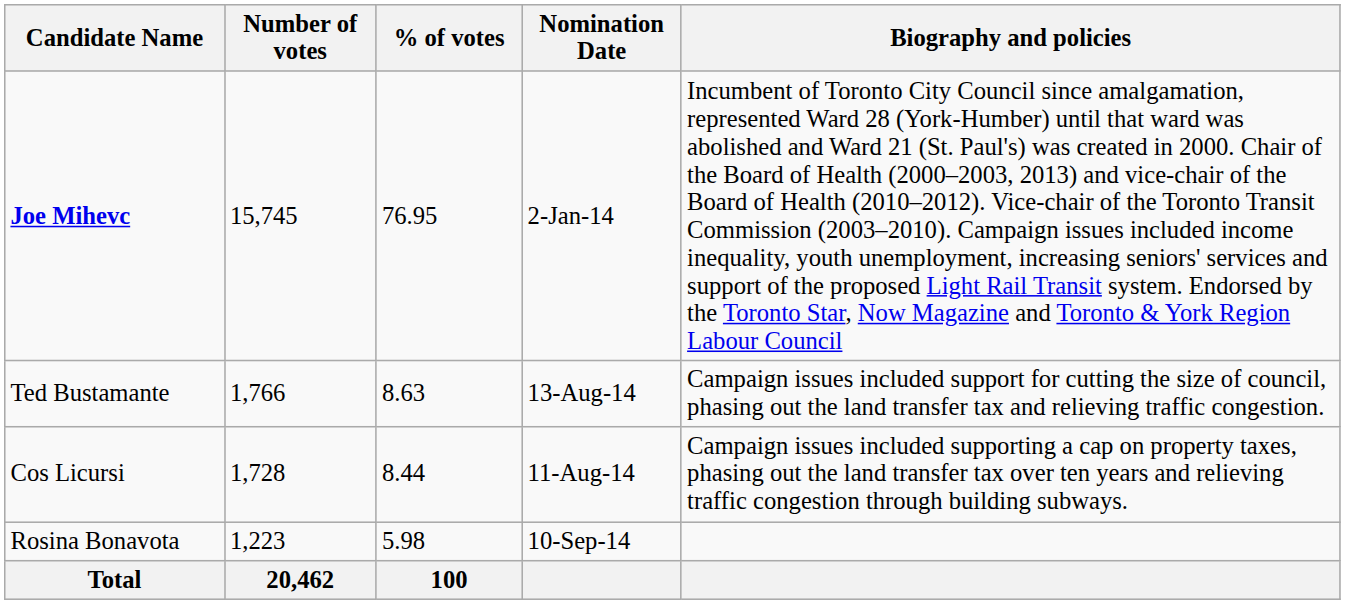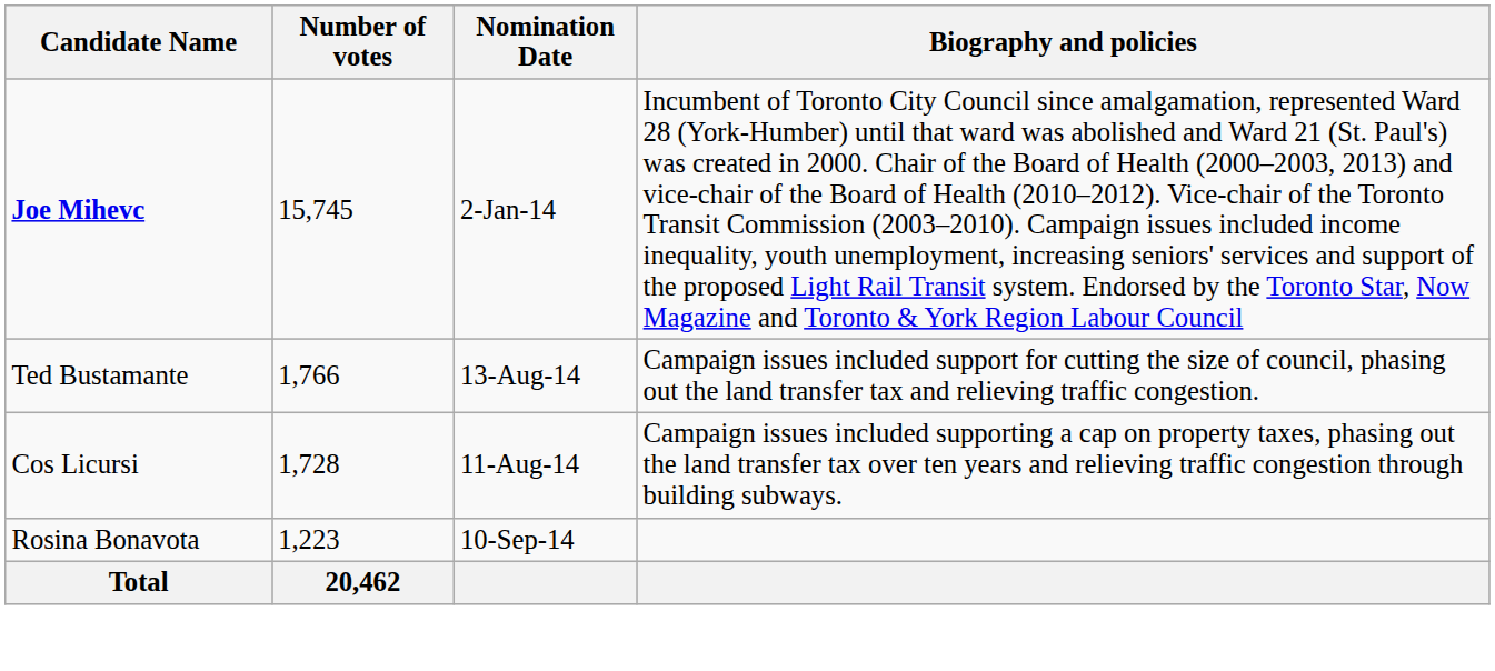 <table class="wikitable">
 <tr>
 <th scope="col" style="width: 150px;">Candidate Name</th>
 <th scope="col" style="width: 100px;">Number of votes</th>
-<th scope="col" style="width: 100px;">% of votes</th>
 <th scope="col" style="width: 100px;">Nomination Date</th>
 <th scope="col" style="width: 500px;">Biography and policies</th>
 </tr>
 <tr>
 <td><strong><a href='#'>Joe Mihevc</a></strong></td>
 <td>15,745</td>
-<td>76.95</td>
 <td>2-Jan-14</td>
 <td>Incumbent of Toronto City Council since amalgamation, represented Ward 28 (York-Humber) until that ward was abolished and Ward 21 (St. Paul's) was created in 2000. Chair of the Board of Health (2000–2003, 2013) and vice-chair of the Board of Health (2010–2012). Vice-chair of the Toronto Transit Commission (2003–2010). Campaign issues included income inequality, youth unemployment, increasing seniors' services and support of the proposed <a href='#'>Light Rail Transit</a> system. Endorsed by the <a href='#'>Toronto Star</a>, <a href='#'>Now Magazine</a> and <a href='#'>Toronto & York Region Labour Council</a></td>
 </tr>
 <tr>
 <td>Ted Bustamante</td>
 <td>1,766</td>
-<td>8.63</td>
 <td>13-Aug-14</td>
 <td>Campaign issues included support for cutting the size of council, phasing out the land transfer tax and relieving traffic congestion.</td>
 </tr>
 <tr>
 <td>Cos Licursi</td>
 <td>1,728</td>
-<td>8.44</td>
 <td>11-Aug-14</td>
 <td>Campaign issues included supporting a cap on property taxes, phasing out the land transfer tax over ten years and relieving traffic congestion through building subways.</td>
 </tr>
 <tr>
 <td>Rosina Bonavota</td>
 <td>1,223</td>
-<td>5.98</td>
 <td>10-Sep-14</td>
 <td></td>
 </tr>
 <tr>
 <th>Total</th>
 <th>20,462</th>
-<th>100</th>
 <th></th>
 <th></th>
 </tr>
 </table>
